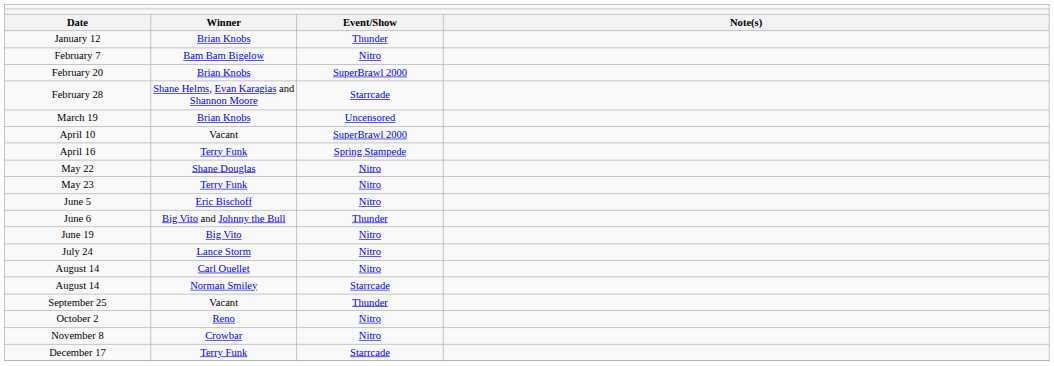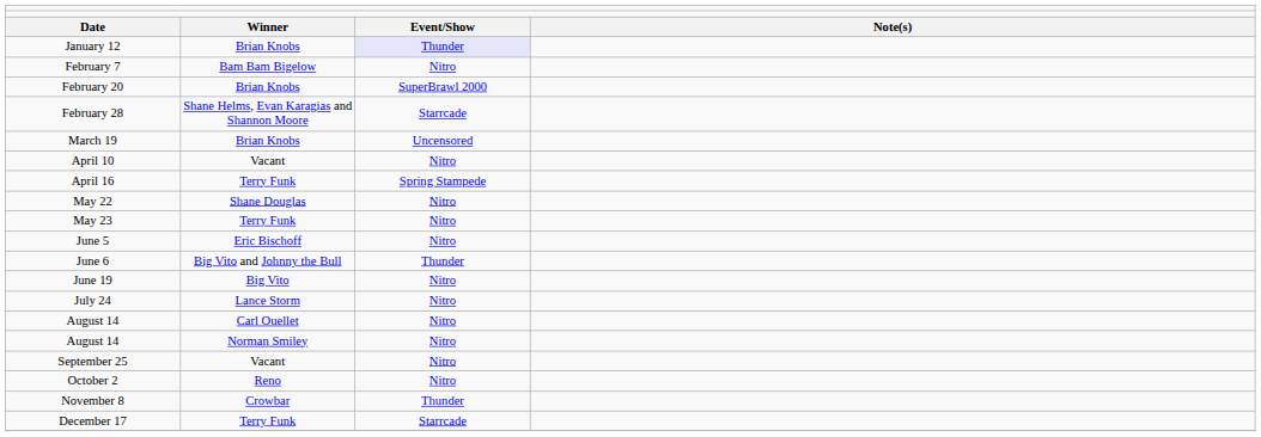 <table class="wikitable" style="text-align:center; width:100%;">
 <tr>
 <td colspan="5"></td>
 </tr>
 <tr>
 <td colspan="5"><strong></strong></td>
 </tr>
 <tr>
 <th width=14%>Date</th>
 <th width=14%>Winner</th>
 <th width=14%>Event/Show</th>
 <th width=58%>Note(s)</th>
 </tr>
 <tr>
 <td>January 12</td>
 <td><a href='#'>Brian Knobs</a></td>
-<td><a href='#'>Thunder</a></td>
+<td style="background: lavender;"><a href='#'>Thunder</a></td>
 <td align=left></td>
 </tr>
 <tr>
 <td>February 7</td>
 <td><a href='#'>Bam Bam Bigelow</a></td>
 <td><a href='#'>Nitro</a></td>
 <td align=left></td>
 </tr>
 <tr>
 <td>February 20</td>
 <td><a href='#'>Brian Knobs</a></td>
 <td><a href='#'>SuperBrawl 2000</a></td>
 <td align=left></td>
 </tr>
 <tr>
 <td>February 28</td>
 <td><a href='#'>Shane Helms</a>, <a href='#'>Evan Karagias</a> and <a href='#'>Shannon Moore</a></td>
 <td><a href='#'>Starrcade</a></td>
 <td align=left></td>
 </tr>
 <tr>
 <td>March 19</td>
 <td><a href='#'>Brian Knobs</a></td>
 <td><a href='#'>Uncensored</a></td>
 <td align=left></td>
 </tr>
 <tr>
 <td>April 10</td>
 <td>Vacant</td>
-<td><a href='#'>SuperBrawl 2000</a></td>
+<td><a href='#'>Nitro</a></td>
 <td align=left></td>
 </tr>
 <tr>
 <td>April 16</td>
 <td><a href='#'>Terry Funk</a></td>
 <td><a href='#'>Spring Stampede</a></td>
 <td align=left></td>
 </tr>
 <tr>
 <td>May 22</td>
 <td><a href='#'>Shane Douglas</a></td>
 <td><a href='#'>Nitro</a></td>
 <td align=left></td>
 </tr>
 <tr>
 <td>May 23</td>
 <td><a href='#'>Terry Funk</a></td>
 <td><a href='#'>Nitro</a></td>
 <td align=left></td>
 </tr>
 <tr>
 <td>June 5</td>
 <td><a href='#'>Eric Bischoff</a></td>
 <td><a href='#'>Nitro</a></td>
 <td align=left></td>
 </tr>
 <tr>
 <td>June 6</td>
 <td><a href='#'>Big Vito</a> and <a href='#'>Johnny the Bull</a></td>
 <td><a href='#'>Thunder</a></td>
 <td align=left></td>
 </tr>
 <tr>
 <td>June 19</td>
 <td><a href='#'>Big Vito</a></td>
 <td><a href='#'>Nitro</a></td>
 <td align=left></td>
 </tr>
 <tr>
 <td>July 24</td>
 <td><a href='#'>Lance Storm</a></td>
 <td><a href='#'>Nitro</a></td>
 <td align=left></td>
 </tr>
 <tr>
 <td>August 14</td>
 <td><a href='#'>Carl Ouellet</a></td>
 <td><a href='#'>Nitro</a></td>
 <td align=left></td>
 </tr>
 <tr>
 <td>August 14</td>
 <td><a href='#'>Norman Smiley</a></td>
-<td><a href='#'>Starrcade</a></td>
+<td><a href='#'>Nitro</a></td>
 <td align=left></td>
 </tr>
 <tr>
 <td>September 25</td>
 <td>Vacant</td>
-<td><a href='#'>Thunder</a></td>
+<td><a href='#'>Nitro</a></td>
 <td align=left></td>
 </tr>
 <tr>
 <td>October 2</td>
 <td><a href='#'>Reno</a></td>
 <td><a href='#'>Nitro</a></td>
 <td align=left></td>
 </tr>
 <tr>
 <td>November 8</td>
 <td><a href='#'>Crowbar</a></td>
-<td><a href='#'>Nitro</a></td>
+<td><a href='#'>Thunder</a></td>
 <td align=left></td>
 </tr>
 <tr>
 <td>December 17</td>
 <td><a href='#'>Terry Funk</a></td>
 <td><a href='#'>Starrcade</a></td>
 <td align=left></td>
 </tr>
 <tr>
 </tr>
 </table>
